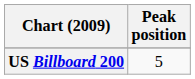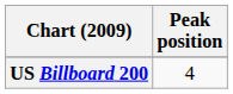 <table class="wikitable sortable plainrowheaders">
 <tr>
 <th scope="col">Chart (2009)</th>
 <th scope="col">Peak<br>position</th>
 </tr>
 <tr>
 </tr>
 <tr>
 </tr>
 <tr>
 </tr>
 <tr>
 </tr>
 <tr>
 </tr>
 <tr>
 </tr>
 <tr>
 </tr>
 <tr>
 </tr>
 <tr>
 <th scope="row">US <a href='#'><em>Billboard</em> 200</a></th>
-<td align="center">5</td>
+<td align="center">4</td>
 </tr>
 </table>
